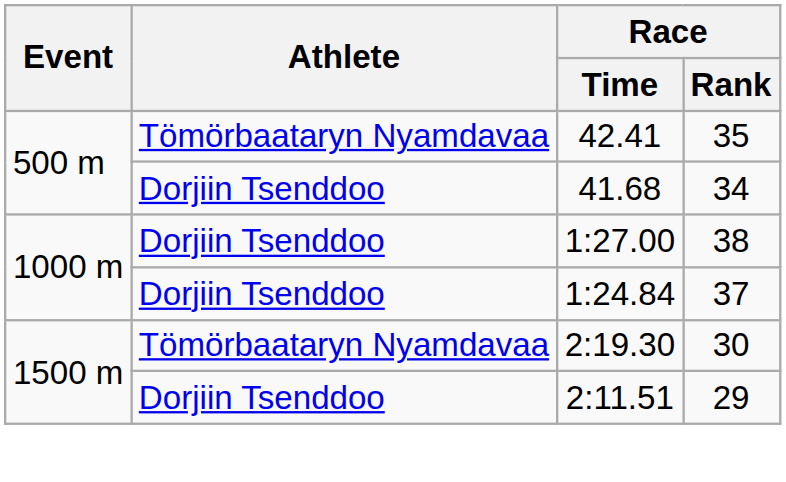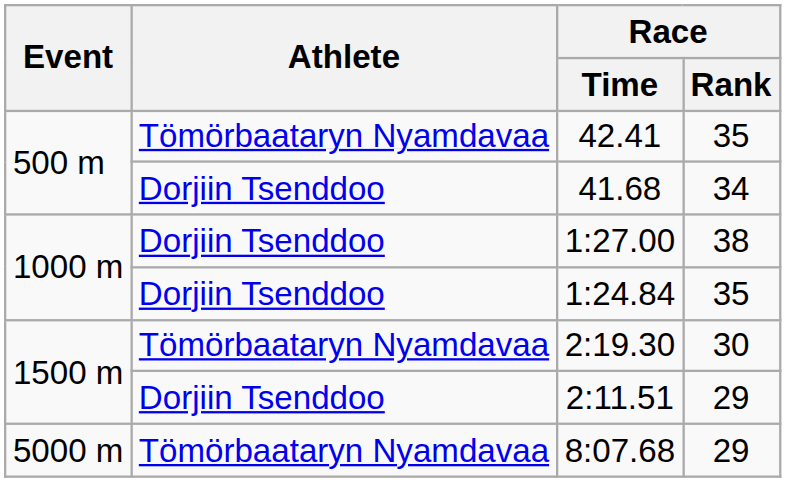 <table class="wikitable" border="1" style="font-size:90%">
 <tr>
 <th rowspan=2>Event</th>
 <th rowspan=2>Athlete</th>
 <th colspan=2>Race</th>
 </tr>
 <tr>
 <th>Time</th>
 <th>Rank</th>
 </tr>
 <tr>
 <td rowspan=2>500 m</td>
 <td><a href='#'>Tömörbaataryn Nyamdavaa</a></td>
 <td align=center>42.41</td>
 <td align=center>35</td>
 </tr>
 <tr>
 <td><a href='#'>Dorjiin Tsenddoo</a></td>
 <td align=center>41.68</td>
 <td align=center>34</td>
 </tr>
 <tr>
 <td rowspan=2>1000 m</td>
 <td><a href='#'>Dorjiin Tsenddoo</a></td>
 <td align=center>1:27.00</td>
 <td align=center>38</td>
 </tr>
 <tr>
 <td><a href='#'>Dorjiin Tsenddoo</a></td>
 <td align=center>1:24.84</td>
-<td align=center>37</td>
+<td align=center>35</td>
 </tr>
 <tr>
 <td rowspan=2>1500 m</td>
 <td><a href='#'>Tömörbaataryn Nyamdavaa</a></td>
 <td align=center>2:19.30</td>
 <td align=center>30</td>
 </tr>
 <tr>
 <td><a href='#'>Dorjiin Tsenddoo</a></td>
 <td align=center>2:11.51</td>
 <td align=center>29</td>
 </tr>
+<tr>
+<td>5000 m</td>
+<td><a href='#'>Tömörbaataryn Nyamdavaa</a></td>
+<td align=center>8:07.68</td>
+<td align=center>29</td>
+</tr>
 </table>
